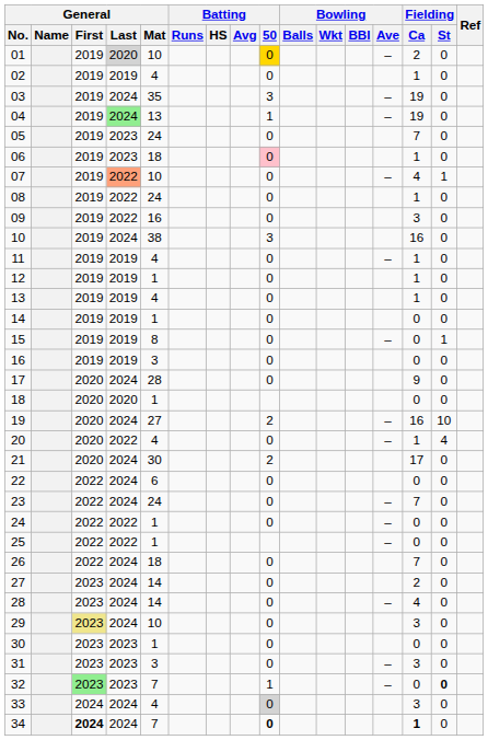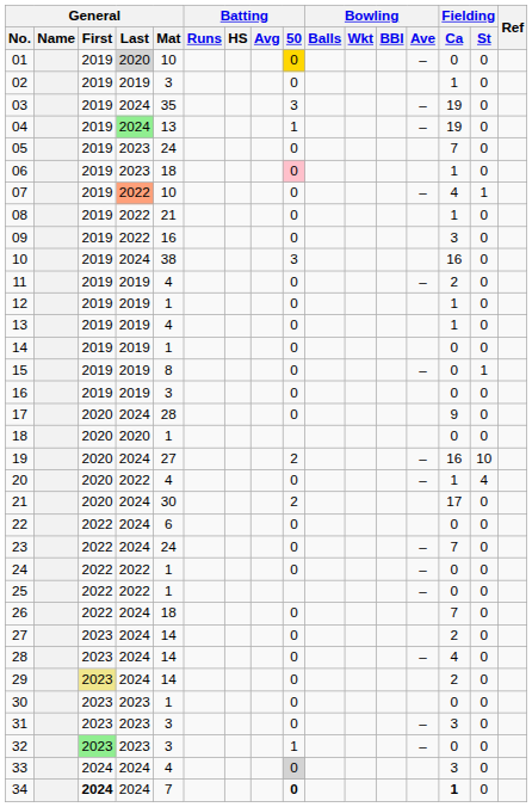 <table class="wikitable plainrowheaders sortable">
 <tr align="center">
 <th scope="col" colspan=5 class="unsortable">General</th>
 <th scope="col" colspan=4 class="unsortable"><a href='#'>Batting</a></th>
 <th scope="col" colspan=4 class="unsortable"><a href='#'>Bowling</a></th>
 <th scope="col" colspan=2 class="unsortable"><a href='#'>Fielding</a></th>
 <th scope="col" rowspan=2 class="unsortable">Ref</th>
 </tr>
 <tr align="center">
 <th scope="col">No.</th>
 <th scope="col">Name</th>
 <th scope="col">First</th>
 <th scope="col">Last</th>
 <th scope="col">Mat</th>
 <th scope="col"><a href='#'>Runs</a></th>
 <th scope="col">HS</th>
 <th scope="col"><a href='#'>Avg</a></th>
 <th scope="col"><a href='#'>50</a></th>
 <th scope="col"><a href='#'>Balls</a></th>
 <th scope="col"><a href='#'>Wkt</a></th>
 <th scope="col"><a href='#'>BBI</a></th>
 <th scope="col"><a href='#'>Ave</a></th>
 <th scope="col"><a href='#'>Ca</a></th>
 <th scope="col"><a href='#'>St</a></th>
 </tr>
 <tr align="center">
 <td><span>0</span>1</td>
 <th scope="row" align="left"></th>
 <td>2019</td>
 <td style="background: lightgrey;">2020</td>
 <td>10</td>
 <td></td>
 <td></td>
 <td></td>
 <td style="background: gold;">0</td>
 <td></td>
 <td></td>
 <td></td>
 <td>–</td>
-<td>2</td>
+<td>0</td>
 <td>0</td>
 <td></td>
 </tr>
 <tr align="center">
 <td><span>0</span>2</td>
 <th scope="row" align="left"></th>
 <td>2019</td>
 <td>2019</td>
-<td>4</td>
+<td>3</td>
 <td></td>
 <td></td>
 <td></td>
 <td>0</td>
 <td></td>
 <td></td>
 <td></td>
 <td></td>
 <td>1</td>
 <td>0</td>
 <td></td>
 </tr>
 <tr align="center">
 <td><span>0</span>3</td>
 <th scope="row" align="left"></th>
 <td>2019</td>
 <td>2024</td>
 <td>35</td>
 <td></td>
 <td></td>
 <td></td>
 <td>3</td>
 <td></td>
 <td></td>
 <td></td>
 <td>–</td>
 <td>19</td>
 <td>0</td>
 <td></td>
 </tr>
 <tr align="center">
 <td><span>0</span>4</td>
 <th scope="row" align="left"></th>
 <td>2019</td>
 <td style="background: lightgreen;">2024</td>
 <td>13</td>
 <td></td>
 <td></td>
 <td></td>
 <td>1</td>
 <td></td>
 <td></td>
 <td></td>
 <td>–</td>
 <td>19</td>
 <td>0</td>
 <td></td>
 </tr>
 <tr align="center">
 <td><span>0</span>5</td>
 <th scope="row" align="left"></th>
 <td>2019</td>
 <td>2023</td>
 <td>24</td>
 <td></td>
 <td></td>
 <td></td>
 <td>0</td>
 <td></td>
 <td></td>
 <td></td>
 <td></td>
 <td>7</td>
 <td>0</td>
 <td></td>
 </tr>
 <tr align="center">
 <td><span>0</span>6</td>
 <th scope="row" align="left"></th>
 <td>2019</td>
 <td>2023</td>
 <td>18</td>
 <td></td>
 <td></td>
 <td></td>
 <td style="background: pink;">0</td>
 <td></td>
 <td></td>
 <td></td>
 <td></td>
 <td>1</td>
 <td>0</td>
 <td></td>
 </tr>
 <tr align="center">
 <td><span>0</span>7</td>
 <th scope="row" align="left"></th>
 <td>2019</td>
 <td style="background: lightsalmon;">2022</td>
 <td>10</td>
 <td></td>
 <td></td>
 <td></td>
 <td>0</td>
 <td></td>
 <td></td>
 <td></td>
 <td>–</td>
 <td>4</td>
 <td>1</td>
 <td></td>
 </tr>
 <tr align="center">
 <td><span>0</span>8</td>
 <th scope="row" align="left"></th>
 <td>2019</td>
 <td>2022</td>
-<td>24</td>
+<td>21</td>
 <td></td>
 <td></td>
 <td></td>
 <td>0</td>
 <td></td>
 <td></td>
 <td></td>
 <td></td>
 <td>1</td>
 <td>0</td>
 <td></td>
 </tr>
 <tr align="center">
 <td><span>0</span>9</td>
 <th scope="row" align="left"></th>
 <td>2019</td>
 <td>2022</td>
 <td>16</td>
 <td></td>
 <td></td>
 <td></td>
 <td>0</td>
 <td></td>
 <td></td>
 <td></td>
 <td></td>
 <td>3</td>
 <td>0</td>
 <td></td>
 </tr>
 <tr align="center">
 <td>10</td>
 <th scope="row" align="left"></th>
 <td>2019</td>
 <td>2024</td>
 <td>38</td>
 <td></td>
 <td></td>
 <td></td>
 <td>3</td>
 <td></td>
 <td></td>
 <td></td>
 <td></td>
 <td>16</td>
 <td>0</td>
 <td></td>
 </tr>
 <tr align="center">
 <td>11</td>
 <th scope="row" align="left"></th>
 <td>2019</td>
 <td>2019</td>
 <td>4</td>
 <td></td>
 <td></td>
 <td></td>
 <td>0</td>
 <td></td>
 <td></td>
 <td></td>
 <td>–</td>
-<td>1</td>
+<td>2</td>
 <td>0</td>
 <td></td>
 </tr>
 <tr align="center">
 <td>12</td>
 <th scope="row" align="left"></th>
 <td>2019</td>
 <td>2019</td>
 <td>1</td>
 <td></td>
 <td></td>
 <td></td>
 <td>0</td>
 <td></td>
 <td></td>
 <td></td>
 <td></td>
 <td>1</td>
 <td>0</td>
 <td></td>
 </tr>
 <tr align="center">
 <td>13</td>
 <th scope="row" align="left"></th>
 <td>2019</td>
 <td>2019</td>
 <td>4</td>
 <td></td>
 <td></td>
 <td></td>
 <td>0</td>
 <td></td>
 <td></td>
 <td></td>
 <td></td>
 <td>1</td>
 <td>0</td>
 <td></td>
 </tr>
 <tr align="center">
 <td>14</td>
 <th scope="row" align="left"></th>
 <td>2019</td>
 <td>2019</td>
 <td>1</td>
 <td></td>
 <td></td>
 <td></td>
 <td>0</td>
 <td></td>
 <td></td>
 <td></td>
 <td></td>
 <td>0</td>
 <td>0</td>
 <td></td>
 </tr>
 <tr align="center">
 <td>15</td>
 <th scope="row" align="left"></th>
 <td>2019</td>
 <td>2019</td>
 <td>8</td>
 <td></td>
 <td></td>
 <td></td>
 <td>0</td>
 <td></td>
 <td></td>
 <td></td>
 <td>–</td>
 <td>0</td>
 <td>1</td>
 <td></td>
 </tr>
 <tr align="center">
 <td>16</td>
 <th scope="row" align="left"></th>
 <td>2019</td>
 <td>2019</td>
 <td>3</td>
 <td></td>
 <td></td>
 <td></td>
 <td>0</td>
 <td></td>
 <td></td>
 <td></td>
 <td></td>
 <td>0</td>
 <td>0</td>
 <td></td>
 </tr>
 <tr align="center">
 <td>17</td>
 <th scope="row" align="left"></th>
 <td>2020</td>
 <td>2024</td>
 <td>28</td>
 <td></td>
 <td></td>
 <td></td>
 <td>0</td>
 <td></td>
 <td></td>
 <td></td>
 <td></td>
 <td>9</td>
 <td>0</td>
 <td></td>
 </tr>
 <tr align="center">
 <td>18</td>
 <th scope="row" align="left"></th>
 <td>2020</td>
 <td>2020</td>
 <td>1</td>
 <td></td>
 <td></td>
 <td></td>
 <td></td>
 <td></td>
 <td></td>
 <td></td>
 <td></td>
 <td>0</td>
 <td>0</td>
 <td></td>
 </tr>
 <tr align="center">
 <td>19</td>
 <th scope="row" align="left"></th>
 <td>2020</td>
 <td>2024</td>
 <td>27</td>
 <td></td>
 <td></td>
 <td></td>
 <td>2</td>
 <td></td>
 <td></td>
 <td></td>
 <td>–</td>
 <td>16</td>
 <td>10</td>
 <td></td>
 </tr>
 <tr align="center">
 <td>20</td>
 <th scope="row" align="left"></th>
 <td>2020</td>
 <td>2022</td>
 <td>4</td>
 <td></td>
 <td></td>
 <td></td>
 <td>0</td>
 <td></td>
 <td></td>
 <td></td>
 <td>–</td>
 <td>1</td>
 <td>4</td>
 <td></td>
 </tr>
 <tr align="center">
 <td>21</td>
 <th scope="row" align="left"></th>
 <td>2020</td>
 <td>2024</td>
 <td>30</td>
 <td></td>
 <td></td>
 <td></td>
 <td>2</td>
 <td></td>
 <td></td>
 <td></td>
 <td></td>
 <td>17</td>
 <td>0</td>
 <td></td>
 </tr>
 <tr align="center">
 <td>22</td>
 <th scope="row" align="left"></th>
 <td>2022</td>
 <td>2024</td>
 <td>6</td>
 <td></td>
 <td></td>
 <td></td>
 <td>0</td>
 <td></td>
 <td></td>
 <td></td>
 <td></td>
 <td>0</td>
 <td>0</td>
 <td></td>
 </tr>
 <tr align="center">
 <td>23</td>
 <th scope="row" align="left"></th>
 <td>2022</td>
 <td>2024</td>
 <td>24</td>
 <td></td>
 <td></td>
 <td></td>
 <td>0</td>
 <td></td>
 <td></td>
 <td></td>
 <td>–</td>
 <td>7</td>
 <td>0</td>
 <td></td>
 </tr>
 <tr align="center">
 <td>24</td>
 <th scope="row" align="left"></th>
 <td>2022</td>
 <td>2022</td>
 <td>1</td>
 <td></td>
 <td></td>
 <td></td>
 <td>0</td>
 <td></td>
 <td></td>
 <td></td>
 <td>–</td>
 <td>0</td>
 <td>0</td>
 <td></td>
 </tr>
 <tr align="center">
 <td>25</td>
 <th scope="row" align="left"></th>
 <td>2022</td>
 <td>2022</td>
 <td>1</td>
 <td></td>
 <td></td>
 <td></td>
 <td></td>
 <td></td>
 <td></td>
 <td></td>
 <td>–</td>
 <td>0</td>
 <td>0</td>
 <td></td>
 </tr>
 <tr align="center">
 <td>26</td>
 <th scope="row" align="left"></th>
 <td>2022</td>
 <td>2024</td>
 <td>18</td>
 <td></td>
 <td></td>
 <td></td>
 <td>0</td>
 <td></td>
 <td></td>
 <td></td>
 <td></td>
 <td>7</td>
 <td>0</td>
 <td></td>
 </tr>
 <tr align="center">
 <td>27</td>
 <th scope="row" align="left"></th>
 <td>2023</td>
 <td>2024</td>
 <td>14</td>
 <td></td>
 <td></td>
 <td></td>
 <td>0</td>
 <td></td>
 <td></td>
 <td></td>
 <td></td>
 <td>2</td>
 <td>0</td>
 <td></td>
 </tr>
 <tr align="center">
 <td>28</td>
 <th scope="row" align="left"></th>
 <td>2023</td>
 <td>2024</td>
 <td>14</td>
 <td></td>
 <td></td>
 <td></td>
 <td>0</td>
 <td></td>
 <td></td>
 <td></td>
 <td>–</td>
 <td>4</td>
 <td>0</td>
 <td></td>
 </tr>
 <tr align="center">
 <td>29</td>
 <th scope="row" align="left"></th>
 <td style="background: khaki;">2023</td>
 <td>2024</td>
-<td>10</td>
+<td>14</td>
 <td></td>
 <td></td>
 <td></td>
 <td>0</td>
 <td></td>
 <td></td>
 <td></td>
 <td></td>
-<td>3</td>
+<td>2</td>
 <td>0</td>
 <td></td>
 </tr>
 <tr align="center">
 <td>30</td>
 <th scope="row" align="left"></th>
 <td>2023</td>
 <td>2023</td>
 <td>1</td>
 <td></td>
 <td></td>
 <td></td>
 <td>0</td>
 <td></td>
 <td></td>
 <td></td>
 <td></td>
 <td>0</td>
 <td>0</td>
 <td></td>
 </tr>
 <tr align="center">
 <td>31</td>
 <th scope="row" align="left"></th>
 <td>2023</td>
 <td>2023</td>
 <td>3</td>
 <td></td>
 <td></td>
 <td></td>
 <td>0</td>
 <td></td>
 <td></td>
 <td></td>
 <td>–</td>
 <td>3</td>
 <td>0</td>
 <td></td>
 </tr>
 <tr align="center">
 <td>32</td>
 <th scope="row" align="left"></th>
 <td style="background: lightgreen;">2023</td>
 <td>2023</td>
-<td>7</td>
+<td>3</td>
 <td></td>
 <td></td>
 <td></td>
 <td>1</td>
 <td></td>
 <td></td>
 <td></td>
 <td>–</td>
 <td>0</td>
-<td><strong>0</strong></td>
+<td>0</td>
 <td></td>
 </tr>
 <tr align="center">
 <td>33</td>
 <th scope="row" align="left"></th>
 <td>2024</td>
 <td>2024</td>
 <td>4</td>
 <td></td>
 <td></td>
 <td></td>
 <td style="background: lightgrey;">0</td>
 <td></td>
 <td></td>
 <td></td>
 <td></td>
 <td>3</td>
 <td>0</td>
 <td></td>
 </tr>
 <tr align="center">
 <td>34</td>
 <th scope="row" align="left"></th>
 <td><strong>2024</strong></td>
 <td>2024</td>
 <td>7</td>
 <td></td>
 <td></td>
 <td></td>
 <td><strong>0</strong></td>
 <td></td>
 <td></td>
 <td></td>
 <td></td>
 <td><strong>1</strong></td>
 <td>0</td>
 <td></td>
 </tr>
 </table>
